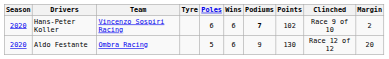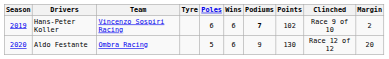 <table class="sortable wikitable" style="font-size:85%; text-align:center;">
 <tr>
 <th scope="col">Season</th>
 <th scope="col">Drivers</th>
 <th scope="col">Team</th>
 <th scope="col">Tyre</th>
 <th scope="col"><a href='#'>Poles</a></th>
 <th scope="col">Wins</th>
 <th scope="col">Podiums</th>
 <th scope="col">Points</th>
 <th scope="col">Clinched</th>
 <th scope="col">Margin</th>
 </tr>
 <tr>
-<td><a href='#'>2020</a></td>
+<td><a href='#'>2019</a></td>
 <td align="left"> Hans-Peter Koller</td>
 <td align="left"> <a href='#'>Vincenzo Sospiri Racing</a></td>
 <td></td>
 <td>6</td>
 <td>6</td>
 <td><strong>7</strong></td>
 <td>102</td>
 <td>Race 9 of 10</td>
 <td>2</td>
 </tr>
 <tr>
 <td><a href='#'>2020</a></td>
 <td align="left"> Aldo Festante</td>
 <td align="left"> <a href='#'>Ombra Racing</a></td>
 <td></td>
 <td>5</td>
 <td>6</td>
 <td>9</td>
 <td>130</td>
 <td>Race 12 of 12</td>
 <td>20</td>
 </tr>
 </table>
